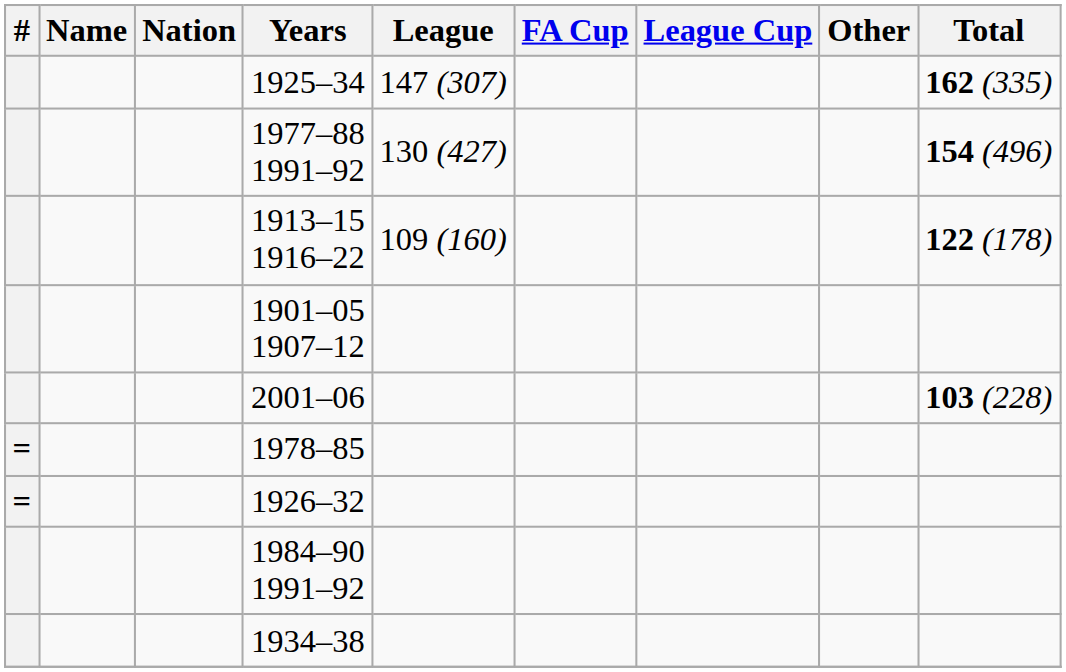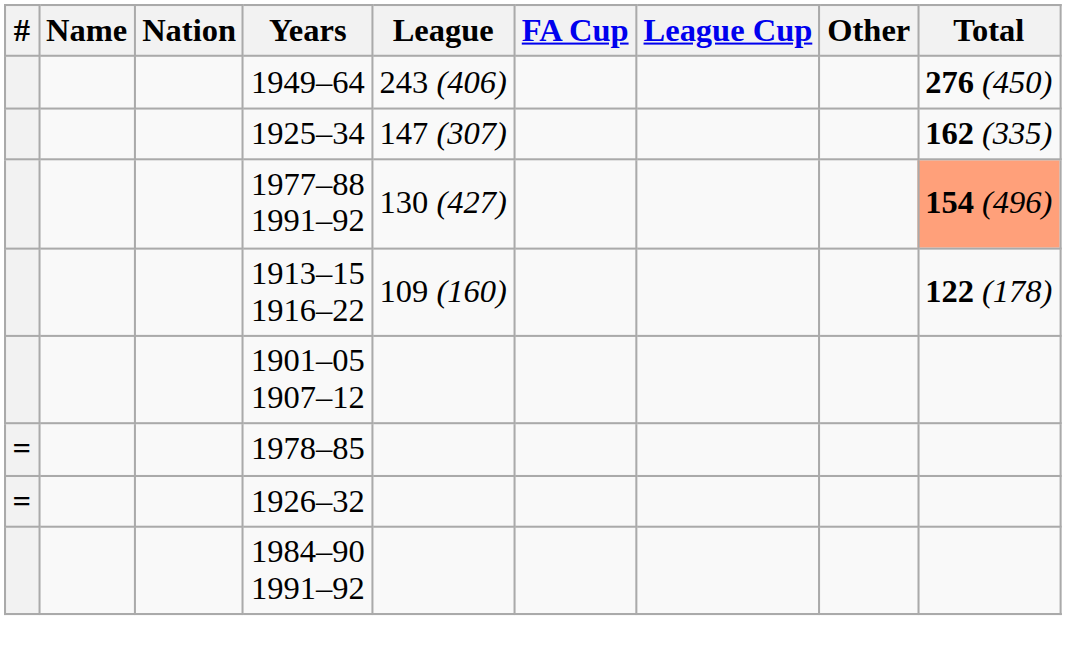 <table class="wikitable sortable plainrowheaders" style="text-align: center;">
 <tr>
 <th scope=col>#</th>
 <th scope=col>Name</th>
 <th scope=col>Nation</th>
 <th scope=col>Years</th>
 <th scope=col>League</th>
 <th scope=col><a href='#'>FA Cup</a></th>
 <th scope=col><a href='#'>League Cup</a></th>
 <th scope=col>Other</th>
 <th scope=col>Total</th>
+</tr>
+<tr>
+<th scope=row style="text-align: center;"></th>
+<td style="text-align:left;"></td>
+<td></td>
+<td>1949–64</td>
+<td>243 <em>(406)</em></td>
+<td></td>
+<td></td>
+<td></td>
+<td><strong>276</strong> <em>(450)</em></td>
 </tr>
 <tr>
 <th scope=row style="text-align: center;"></th>
 <td style="text-align:left;"></td>
 <td></td>
 <td>1925–34</td>
 <td>147 <em>(307)</em></td>
 <td></td>
 <td></td>
 <td></td>
 <td><strong>162</strong> <em>(335)</em></td>
 </tr>
 <tr>
 <th scope=row style="text-align: center;"></th>
 <td style="text-align:left;"></td>
 <td></td>
 <td>1977–88<br>1991–92</td>
 <td>130 <em>(427)</em></td>
 <td></td>
 <td></td>
 <td></td>
-<td><strong>154</strong> <em>(496)</em></td>
+<td style="background: lightsalmon;"><strong>154</strong> <em>(496)</em></td>
 </tr>
 <tr>
 <th scope=row style="text-align: center;"></th>
 <td style="text-align:left;"></td>
 <td></td>
 <td>1913–15<br>1916–22</td>
 <td>109 <em>(160)</em></td>
 <td></td>
 <td></td>
 <td></td>
 <td><strong>122</strong> <em>(178)</em></td>
 </tr>
 <tr>
 <th scope=row style="text-align: center;"></th>
 <td style="text-align:left;"></td>
 <td></td>
 <td>1901–05<br>1907–12</td>
 <td></td>
 <td></td>
 <td></td>
 <td></td>
 <td></td>
-</tr>
-<tr>
-<th scope=row style="text-align: center;"></th>
-<td style="text-align:left;"></td>
-<td></td>
-<td>2001–06</td>
-<td></td>
-<td></td>
-<td></td>
-<td></td>
-<td><strong>103</strong> <em>(228)</em></td>
 </tr>
 <tr>
 <th scope=row style="text-align: center;">=</th>
 <td style="text-align:left;"></td>
 <td></td>
 <td>1978–85</td>
 <td></td>
 <td></td>
 <td></td>
 <td></td>
 <td></td>
 </tr>
 <tr>
 <th scope=row style="text-align: center;">=</th>
 <td style="text-align:left;"></td>
 <td></td>
 <td>1926–32</td>
 <td></td>
 <td></td>
 <td></td>
 <td></td>
 <td></td>
 </tr>
 <tr>
 <th scope=row style="text-align: center;"></th>
 <td style="text-align:left;"></td>
 <td></td>
 <td>1984–90<br>1991–92</td>
 <td></td>
 <td></td>
 <td></td>
 <td></td>
 <td></td>
 </tr>
 <tr>
-<th scope=row style="text-align: center;"></th>
-<td style="text-align:left;"></td>
-<td></td>
-<td>1934–38</td>
-<td></td>
-<td></td>
-<td></td>
-<td></td>
-<td></td>
-</tr>
-<tr>
 </tr>
 </table>
